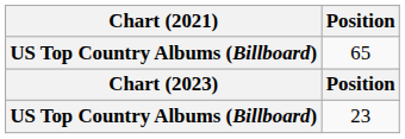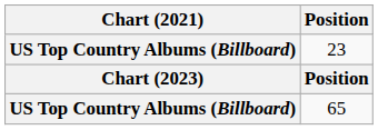 <table class="wikitable plainrowheaders" style="text-align:center">
 <tr>
 <th scope="col">Chart (2021)</th>
 <th scope="col">Position</th>
 </tr>
 <tr>
 <th scope="row">US Top Country Albums (<em>Billboard</em>)</th>
-<td>65</td>
+<td>23</td>
 </tr>
 <tr>
 <th scope="col">Chart (2023)</th>
 <th scope="col">Position</th>
 </tr>
 <tr>
 <th scope="row">US Top Country Albums (<em>Billboard</em>)</th>
-<td>23</td>
+<td>65</td>
 </tr>
 </table>
